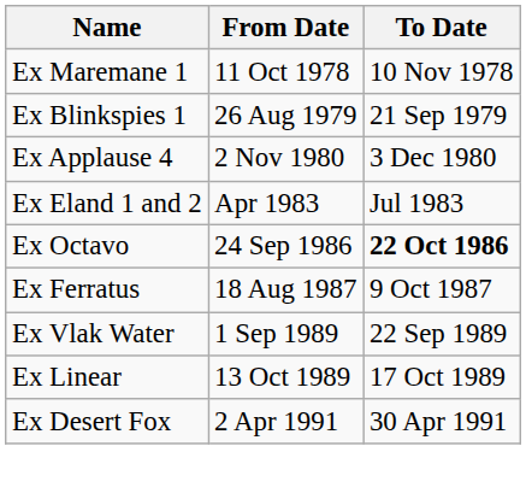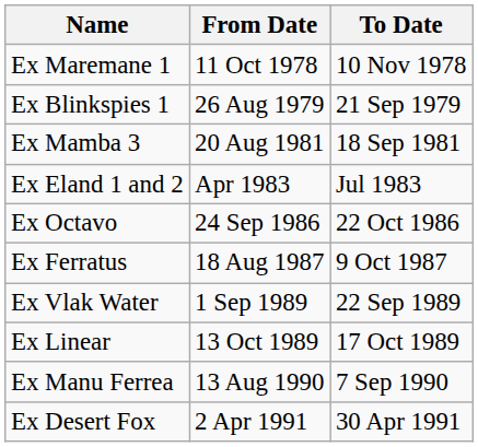 <table class="wikitable">
 <tr>
 <th>Name</th>
 <th>From Date</th>
 <th>To Date</th>
 </tr>
 <tr>
 <td>Ex Maremane 1</td>
 <td>11 Oct 1978</td>
 <td>10 Nov 1978</td>
 </tr>
 <tr>
 <td>Ex Blinkspies 1</td>
 <td>26 Aug 1979</td>
 <td>21 Sep 1979</td>
 </tr>
 <tr>
-<td>Ex Applause 4</td>
-<td>2 Nov 1980</td>
-<td>3 Dec 1980</td>
+<td>Ex Mamba 3</td>
+<td>20 Aug 1981</td>
+<td>18 Sep 1981</td>
 </tr>
 <tr>
 <td>Ex Eland 1 and 2</td>
 <td>Apr 1983</td>
 <td>Jul 1983</td>
 </tr>
 <tr>
 <td>Ex Octavo</td>
 <td>24 Sep 1986</td>
-<td><strong>22 Oct 1986</strong></td>
+<td>22 Oct 1986</td>
 </tr>
 <tr>
 <td>Ex Ferratus</td>
 <td>18 Aug 1987</td>
 <td>9 Oct 1987</td>
 </tr>
 <tr>
 <td>Ex Vlak Water</td>
 <td>1 Sep 1989</td>
 <td>22 Sep 1989</td>
 </tr>
 <tr>
 <td>Ex Linear</td>
 <td>13 Oct 1989</td>
 <td>17 Oct 1989</td>
 </tr>
 <tr>
+<td>Ex Manu Ferrea</td>
+<td>13 Aug 1990</td>
+<td>7 Sep 1990</td>
+</tr>
+<tr>
 <td>Ex Desert Fox</td>
 <td>2 Apr 1991</td>
 <td>30 Apr 1991</td>
 </tr>
 </table>
